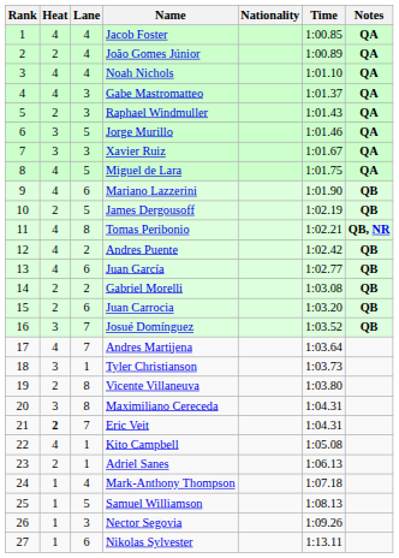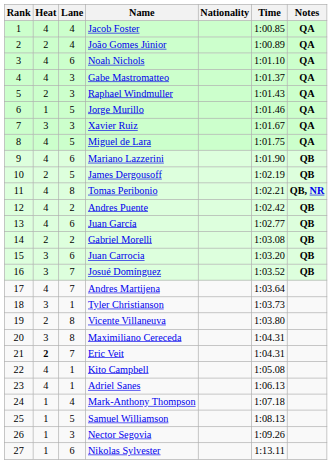 <table class="wikitable sortable" style="text-align:center">
 <tr>
 <th>Rank</th>
 <th>Heat</th>
 <th>Lane</th>
 <th>Name</th>
 <th>Nationality</th>
 <th>Time</th>
 <th>Notes</th>
 </tr>
 <tr bgcolor="ccffcc">
 <td>1</td>
 <td>4</td>
 <td>4</td>
 <td align="left"><a href='#'>Jacob Foster</a></td>
 <td align="left"></td>
 <td>1:00.85</td>
 <td><strong>QA</strong></td>
 </tr>
 <tr bgcolor="ccffcc">
 <td>2</td>
 <td>2</td>
 <td>4</td>
 <td align="left"><a href='#'>João Gomes Júnior</a></td>
 <td align="left"></td>
 <td>1:00.89</td>
 <td><strong>QA</strong></td>
 </tr>
 <tr bgcolor="ccffcc">
 <td>3</td>
 <td>4</td>
-<td>4</td>
+<td>6</td>
 <td align="left"><a href='#'>Noah Nichols</a></td>
 <td align="left"></td>
 <td>1:01.10</td>
 <td><strong>QA</strong></td>
 </tr>
 <tr bgcolor="ccffcc">
 <td>4</td>
 <td>4</td>
 <td>3</td>
 <td align="left"><a href='#'>Gabe Mastromatteo</a></td>
 <td align="left"></td>
 <td>1:01.37</td>
 <td><strong>QA</strong></td>
 </tr>
 <tr bgcolor="ccffcc">
 <td>5</td>
 <td>2</td>
 <td>3</td>
 <td align="left"><a href='#'>Raphael Windmuller</a></td>
 <td align="left"></td>
 <td>1:01.43</td>
 <td><strong>QA</strong></td>
 </tr>
 <tr bgcolor="ccffcc">
 <td>6</td>
-<td>3</td>
+<td>1</td>
 <td>5</td>
 <td align="left"><a href='#'>Jorge Murillo</a></td>
 <td align="left"></td>
 <td>1:01.46</td>
 <td><strong>QA</strong></td>
 </tr>
 <tr bgcolor="ccffcc">
 <td>7</td>
 <td>3</td>
 <td>3</td>
 <td align="left"><a href='#'>Xavier Ruiz</a></td>
 <td align="left"></td>
 <td>1:01.67</td>
 <td><strong>QA</strong></td>
 </tr>
 <tr bgcolor="ccffcc">
 <td>8</td>
 <td>4</td>
 <td>5</td>
 <td align="left"><a href='#'>Miguel de Lara</a></td>
 <td align="left"></td>
 <td>1:01.75</td>
 <td><strong>QA</strong></td>
 </tr>
 <tr bgcolor="ddffdd">
 <td>9</td>
 <td>4</td>
 <td>6</td>
 <td align="left"><a href='#'>Mariano Lazzerini</a></td>
 <td align="left"></td>
 <td>1:01.90</td>
 <td><strong>QB</strong></td>
 </tr>
 <tr bgcolor="ddffdd">
 <td>10</td>
 <td>2</td>
 <td>5</td>
 <td align="left"><a href='#'>James Dergousoff</a></td>
 <td align="left"></td>
 <td>1:02.19</td>
 <td><strong>QB</strong></td>
 </tr>
 <tr bgcolor="ddffdd">
 <td>11</td>
 <td>4</td>
 <td>8</td>
 <td align="left"><a href='#'>Tomas Peribonio</a></td>
 <td align="left"></td>
 <td>1:02.21</td>
 <td><strong>QB, <a href='#'>NR</a></strong></td>
 </tr>
 <tr bgcolor="ddffdd">
 <td>12</td>
 <td>4</td>
 <td>2</td>
 <td align="left"><a href='#'>Andres Puente</a></td>
 <td align="left"></td>
 <td>1:02.42</td>
 <td><strong>QB</strong></td>
 </tr>
 <tr bgcolor="ddffdd">
 <td>13</td>
 <td>4</td>
 <td>6</td>
 <td align="left"><a href='#'>Juan García</a></td>
 <td align="left"></td>
 <td>1:02.77</td>
 <td><strong>QB</strong></td>
 </tr>
 <tr bgcolor="ddffdd">
 <td>14</td>
 <td>2</td>
 <td>2</td>
 <td align="left"><a href='#'>Gabriel Morelli</a></td>
 <td align="left"></td>
 <td>1:03.08</td>
 <td><strong>QB</strong></td>
 </tr>
 <tr bgcolor="ddffdd">
 <td>15</td>
-<td>2</td>
+<td>3</td>
 <td>6</td>
 <td align="left"><a href='#'>Juan Carrocia</a></td>
 <td align="left"></td>
 <td>1:03.20</td>
 <td><strong>QB</strong></td>
 </tr>
 <tr bgcolor="ddffdd">
 <td>16</td>
 <td>3</td>
 <td>7</td>
 <td align="left"><a href='#'>Josué Domínguez</a></td>
 <td align="left"></td>
 <td>1:03.52</td>
 <td><strong>QB</strong></td>
 </tr>
 <tr>
 <td>17</td>
 <td>4</td>
 <td>7</td>
 <td align="left"><a href='#'>Andres Martijena</a></td>
 <td align="left"></td>
 <td>1:03.64</td>
 <td></td>
 </tr>
 <tr>
 <td>18</td>
 <td>3</td>
 <td>1</td>
 <td align="left"><a href='#'>Tyler Christianson</a></td>
 <td align="left"></td>
 <td>1:03.73</td>
 <td></td>
 </tr>
 <tr>
 <td>19</td>
 <td>2</td>
 <td>8</td>
 <td align="left"><a href='#'>Vicente Villaneuva</a></td>
 <td align="left"></td>
 <td>1:03.80</td>
 <td></td>
 </tr>
 <tr>
 <td>20</td>
 <td>3</td>
 <td>8</td>
 <td align="left"><a href='#'>Maximiliano Cereceda</a></td>
 <td align="left"></td>
 <td>1:04.31</td>
 <td></td>
 </tr>
 <tr>
 <td>21</td>
 <td><strong>2</strong></td>
 <td>7</td>
 <td align="left"><a href='#'>Eric Veit</a></td>
 <td align="left"></td>
 <td>1:04.31</td>
 <td></td>
 </tr>
 <tr>
 <td>22</td>
 <td>4</td>
 <td>1</td>
 <td align="left"><a href='#'>Kito Campbell</a></td>
 <td align="left"></td>
 <td>1:05.08</td>
 <td></td>
 </tr>
 <tr>
 <td>23</td>
-<td>2</td>
+<td>4</td>
 <td>1</td>
 <td align="left"><a href='#'>Adriel Sanes</a></td>
 <td align="left"></td>
 <td>1:06.13</td>
 <td></td>
 </tr>
 <tr>
 <td>24</td>
 <td>1</td>
 <td>4</td>
 <td align="left"><a href='#'>Mark-Anthony Thompson</a></td>
 <td align="left"></td>
 <td>1:07.18</td>
 <td></td>
 </tr>
 <tr>
 <td>25</td>
 <td>1</td>
 <td>5</td>
 <td align="left"><a href='#'>Samuel Williamson</a></td>
 <td align="left"></td>
 <td>1:08.13</td>
 <td></td>
 </tr>
 <tr>
 <td>26</td>
 <td>1</td>
 <td>3</td>
 <td align="left"><a href='#'>Nector Segovia</a></td>
 <td align="left"></td>
 <td>1:09.26</td>
 <td></td>
 </tr>
 <tr>
 <td>27</td>
 <td>1</td>
 <td>6</td>
 <td align="left"><a href='#'>Nikolas Sylvester</a></td>
 <td align="left"></td>
 <td>1:13.11</td>
 <td></td>
 </tr>
 </table>
